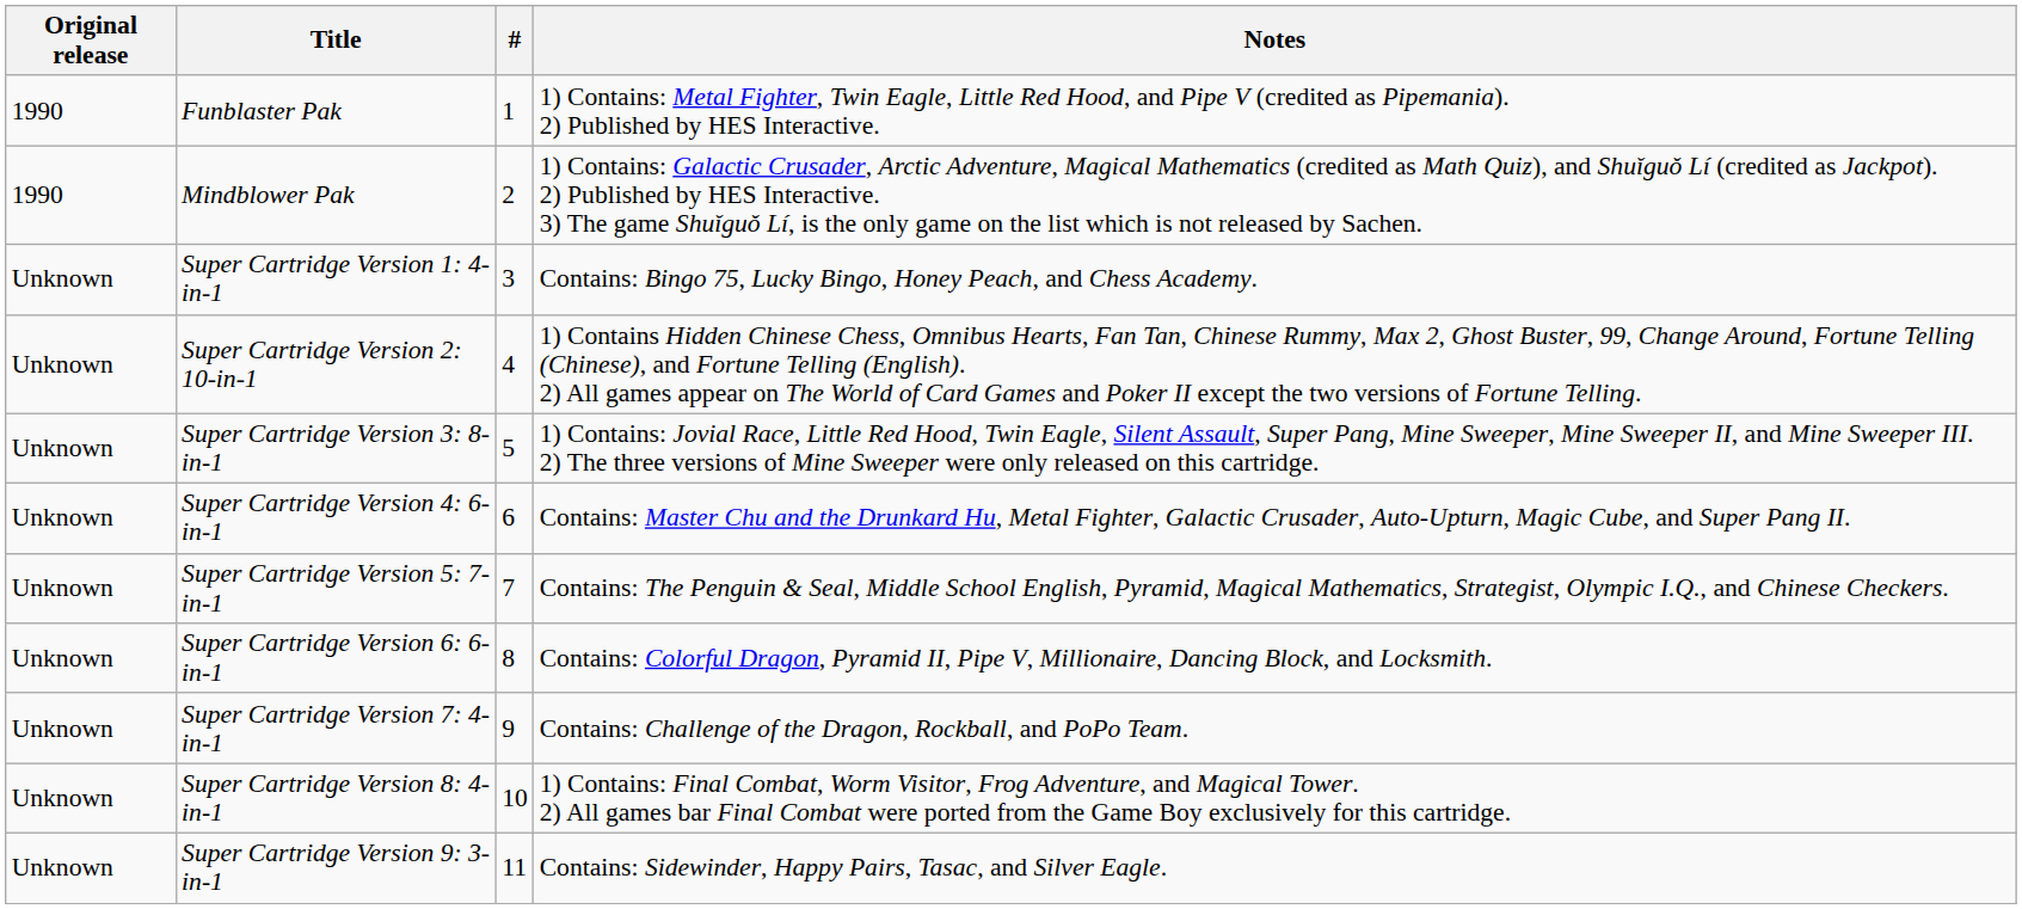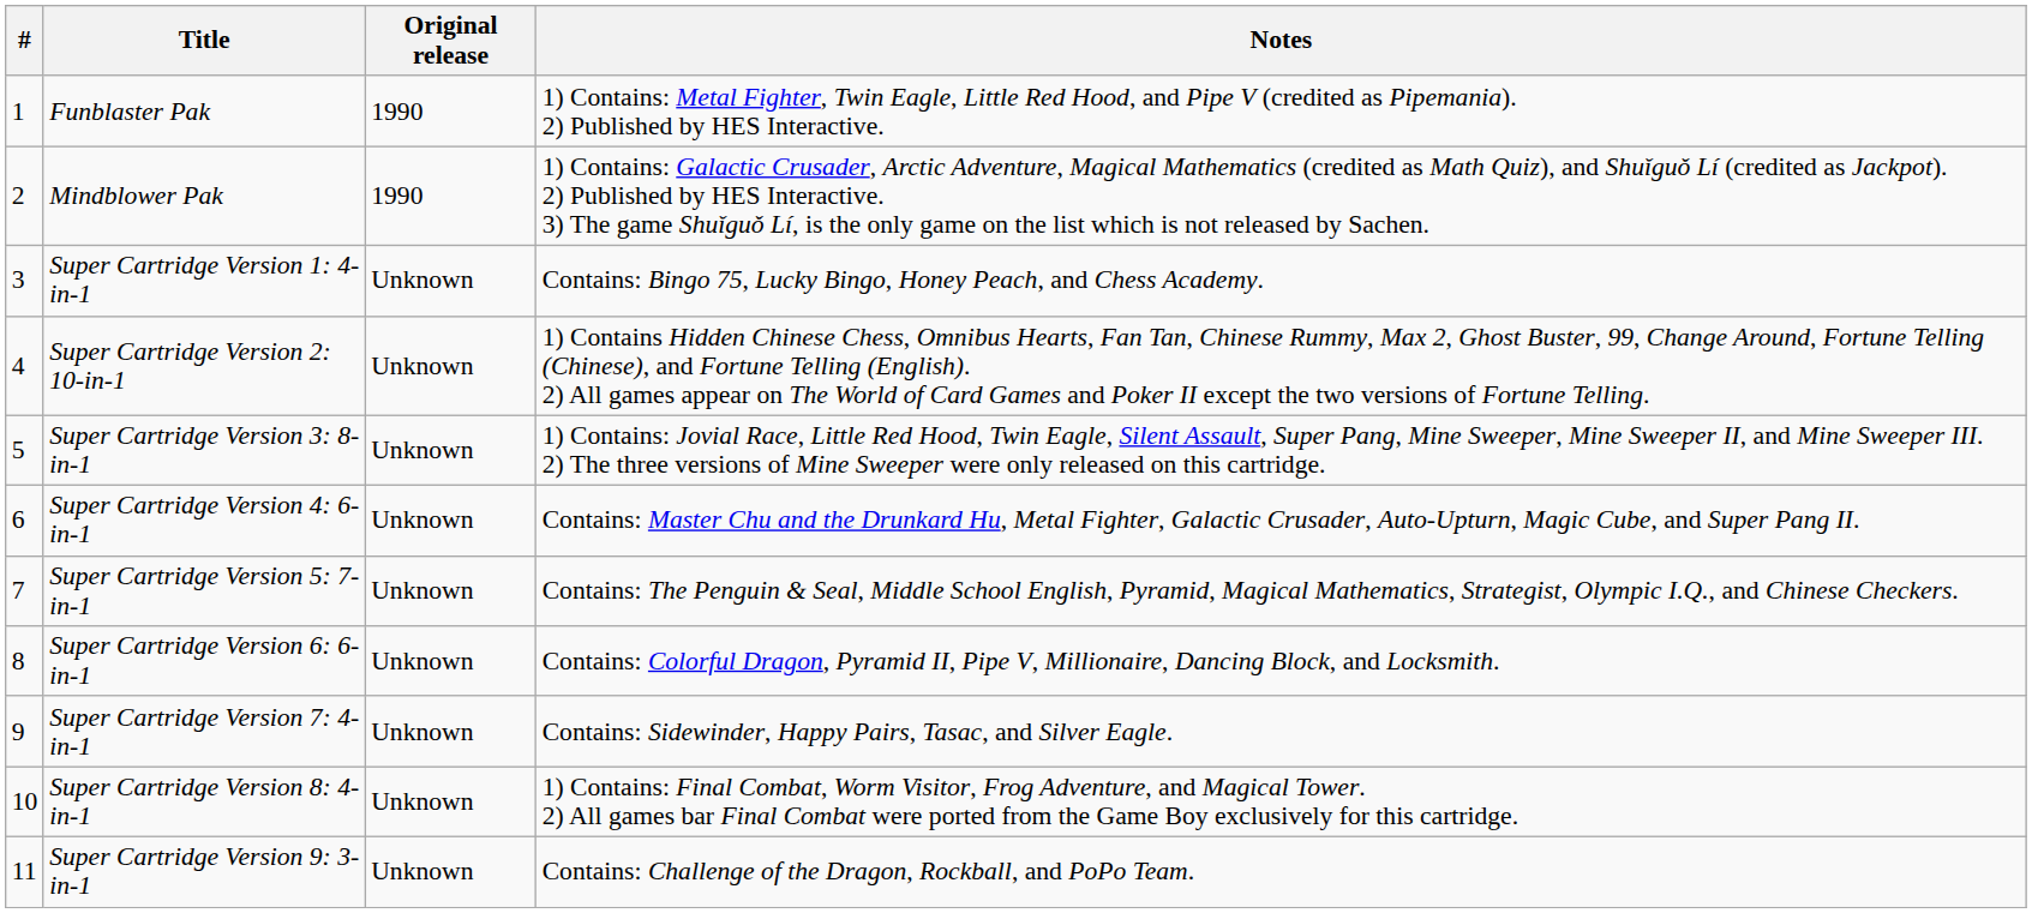 <table class="wikitable sortable">
 <tr>
+<th scope="col">#</th>
+<th scope="col">Title</th>
 <th scope="col">Original release</th>
-<th scope="col">Title</th>
-<th scope="col">#</th>
 <th scope="col">Notes</th>
 </tr>
 <tr>
+<td>1</td>
+<td><em>Funblaster Pak</em></td>
 <td>1990</td>
-<td><em>Funblaster Pak</em></td>
-<td>1</td>
 <td>1) Contains: <em><a href='#'>Metal Fighter</a></em>, <em>Twin Eagle</em>, <em>Little Red Hood</em>, and <em>Pipe V</em> (credited as <em>Pipemania</em>).<br>2) Published by HES Interactive.</td>
 </tr>
 <tr>
+<td>2</td>
+<td><em>Mindblower Pak</em></td>
 <td>1990</td>
-<td><em>Mindblower Pak</em></td>
-<td>2</td>
 <td>1) Contains: <em><a href='#'>Galactic Crusader</a></em>, <em>Arctic Adventure</em>, <em>Magical Mathematics</em> (credited as <em>Math Quiz</em>), and <em>Shuǐguǒ Lí</em> (credited as <em>Jackpot</em>).<br>2) Published by HES Interactive.<br>3) The game <em>Shuǐguǒ Lí</em>, is the only game on the list which is not released by Sachen.</td>
 </tr>
 <tr>
+<td>3</td>
+<td><em>Super Cartridge Version 1: 4-in-1</em></td>
 <td>Unknown</td>
-<td><em>Super Cartridge Version 1: 4-in-1</em></td>
-<td>3</td>
 <td>Contains: <em>Bingo 75</em>, <em>Lucky Bingo</em>, <em>Honey Peach</em>, and <em>Chess Academy</em>.</td>
 </tr>
 <tr>
+<td>4</td>
+<td><em>Super Cartridge Version 2: 10-in-1</em></td>
 <td>Unknown</td>
-<td><em>Super Cartridge Version 2: 10-in-1</em></td>
-<td>4</td>
 <td>1) Contains <em>Hidden Chinese Chess</em>, <em>Omnibus Hearts</em>, <em>Fan Tan</em>, <em>Chinese Rummy</em>, <em>Max 2</em>, <em>Ghost Buster</em>, <em>99</em>, <em>Change Around</em>, <em>Fortune Telling (Chinese)</em>, and <em>Fortune Telling (English)</em>.<br>2) All games appear on <em>The World of Card Games</em> and <em>Poker II</em> except the two versions of <em>Fortune Telling</em>.</td>
 </tr>
 <tr>
+<td>5</td>
+<td><em>Super Cartridge Version 3: 8-in-1</em></td>
 <td>Unknown</td>
-<td><em>Super Cartridge Version 3: 8-in-1</em></td>
-<td>5</td>
 <td>1) Contains: <em>Jovial Race</em>, <em>Little Red Hood</em>, <em>Twin Eagle</em>, <em><a href='#'>Silent Assault</a></em>, <em>Super Pang</em>, <em>Mine Sweeper</em>, <em>Mine Sweeper II</em>, and <em>Mine Sweeper III</em>.<br>2) The three versions of <em>Mine Sweeper</em> were only released on this cartridge.</td>
 </tr>
 <tr>
+<td>6</td>
+<td><em>Super Cartridge Version 4: 6-in-1</em></td>
 <td>Unknown</td>
-<td><em>Super Cartridge Version 4: 6-in-1</em></td>
-<td>6</td>
 <td>Contains: <em><a href='#'>Master Chu and the Drunkard Hu</a></em>, <em>Metal Fighter</em>, <em>Galactic Crusader</em>, <em>Auto-Upturn</em>, <em>Magic Cube</em>, and <em>Super Pang II</em>.</td>
 </tr>
 <tr>
+<td>7</td>
+<td><em>Super Cartridge Version 5: 7-in-1</em></td>
 <td>Unknown</td>
-<td><em>Super Cartridge Version 5: 7-in-1</em></td>
-<td>7</td>
 <td>Contains: <em>The Penguin & Seal</em>, <em>Middle School English</em>, <em>Pyramid</em>, <em>Magical Mathematics</em>, <em>Strategist</em>, <em>Olympic I.Q.</em>, and <em>Chinese Checkers</em>.</td>
 </tr>
 <tr>
+<td>8</td>
+<td><em>Super Cartridge Version 6: 6-in-1</em></td>
 <td>Unknown</td>
-<td><em>Super Cartridge Version 6: 6-in-1</em></td>
-<td>8</td>
 <td>Contains: <em><a href='#'>Colorful Dragon</a></em>, <em>Pyramid II</em>, <em>Pipe V</em>, <em>Millionaire</em>, <em>Dancing Block</em>, and <em>Locksmith</em>.</td>
 </tr>
 <tr>
+<td>9</td>
+<td><em>Super Cartridge Version 7: 4-in-1</em></td>
 <td>Unknown</td>
-<td><em>Super Cartridge Version 7: 4-in-1</em></td>
-<td>9</td>
-<td>Contains: <em>Challenge of the Dragon</em>, <em>Rockball</em>, and <em>PoPo Team</em>.</td>
+<td>Contains: <em>Sidewinder</em>, <em>Happy Pairs</em>, <em>Tasac</em>, and <em>Silver Eagle</em>.</td>
 </tr>
 <tr>
+<td>10</td>
+<td><em>Super Cartridge Version 8: 4-in-1</em></td>
 <td>Unknown</td>
-<td><em>Super Cartridge Version 8: 4-in-1</em></td>
-<td>10</td>
 <td>1) Contains: <em>Final Combat</em>, <em>Worm Visitor</em>, <em>Frog Adventure</em>, and <em>Magical Tower</em>.<br>2) All games bar <em>Final Combat</em> were ported from the Game Boy exclusively for this cartridge.</td>
 </tr>
 <tr>
+<td>11</td>
+<td><em>Super Cartridge Version 9: 3-in-1</em></td>
 <td>Unknown</td>
-<td><em>Super Cartridge Version 9: 3-in-1</em></td>
-<td>11</td>
-<td>Contains: <em>Sidewinder</em>, <em>Happy Pairs</em>, <em>Tasac</em>, and <em>Silver Eagle</em>.</td>
+<td>Contains: <em>Challenge of the Dragon</em>, <em>Rockball</em>, and <em>PoPo Team</em>.</td>
 </tr>
 </table>
